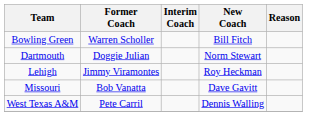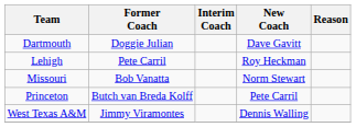 <table class="wikitable" style="text-align:center;">
 <tr>
 <th>Team</th>
 <th>Former<br>Coach</th>
 <th>Interim<br>Coach</th>
 <th>New<br>Coach</th>
 <th>Reason</th>
 </tr>
 <tr>
-<td><a href='#'>Bowling Green</a></td>
-<td><a href='#'>Warren Scholler</a></td>
-<td></td>
-<td><a href='#'>Bill Fitch</a></td>
-<td></td>
-</tr>
-<tr>
 <td><a href='#'>Dartmouth</a></td>
 <td><a href='#'>Doggie Julian</a></td>
 <td></td>
-<td><a href='#'>Norm Stewart</a></td>
+<td><a href='#'>Dave Gavitt</a></td>
 <td></td>
 </tr>
 <tr>
 <td><a href='#'>Lehigh</a></td>
-<td><a href='#'>Jimmy Viramontes</a></td>
+<td><a href='#'>Pete Carril</a></td>
 <td></td>
 <td><a href='#'>Roy Heckman</a></td>
 <td></td>
 </tr>
 <tr>
 <td><a href='#'>Missouri</a></td>
 <td><a href='#'>Bob Vanatta</a></td>
 <td></td>
-<td><a href='#'>Dave Gavitt</a></td>
+<td><a href='#'>Norm Stewart</a></td>
+<td></td>
+</tr>
+<tr>
+<td><a href='#'>Princeton</a></td>
+<td><a href='#'>Butch van Breda Kolff</a></td>
+<td></td>
+<td><a href='#'>Pete Carril</a></td>
 <td></td>
 </tr>
 <tr>
 <td><a href='#'>West Texas A&M</a></td>
-<td><a href='#'>Pete Carril</a></td>
+<td><a href='#'>Jimmy Viramontes</a></td>
 <td></td>
 <td><a href='#'>Dennis Walling</a></td>
 <td></td>
 </tr>
 <tr>
 </tr>
 </table>
